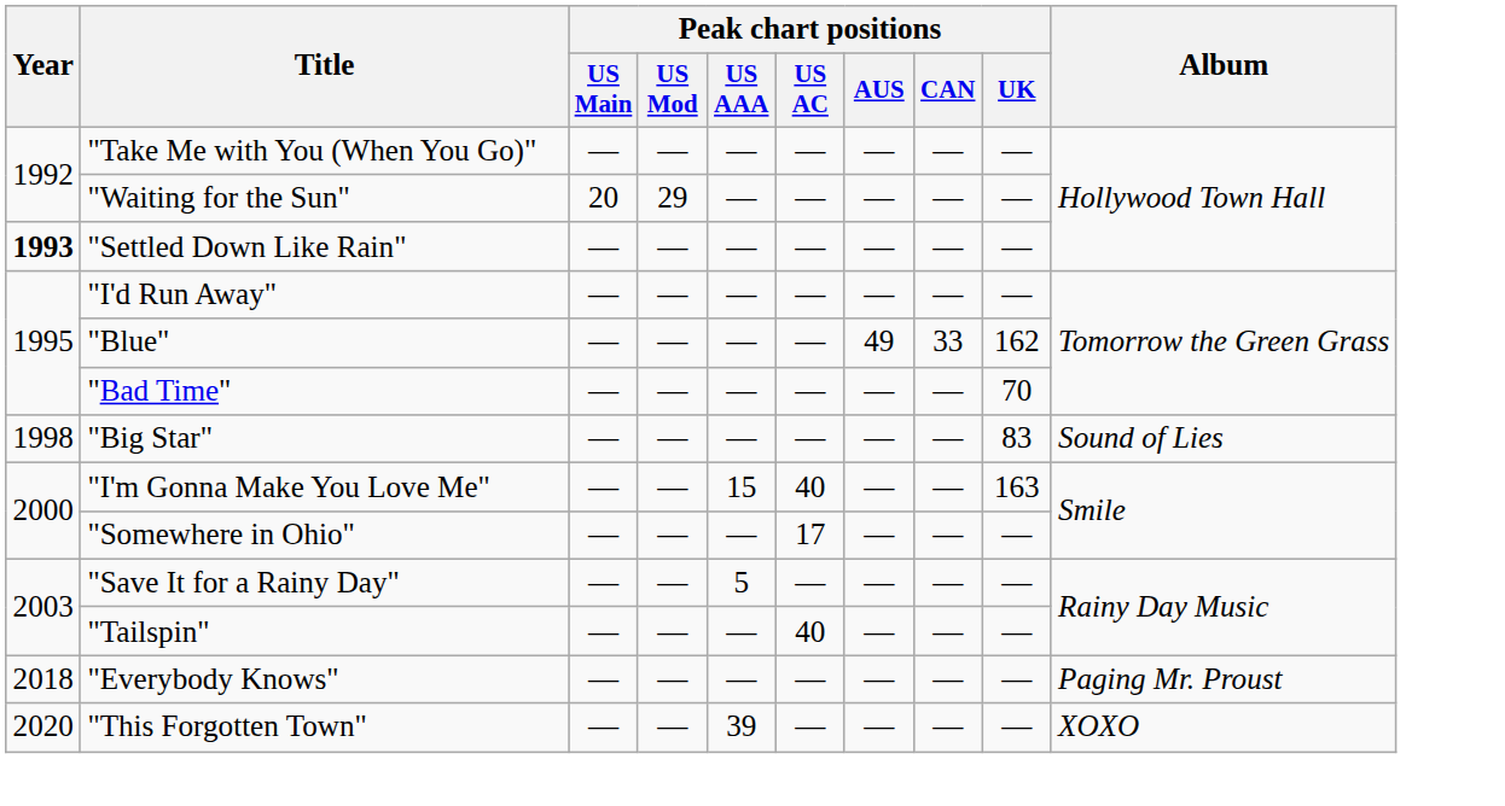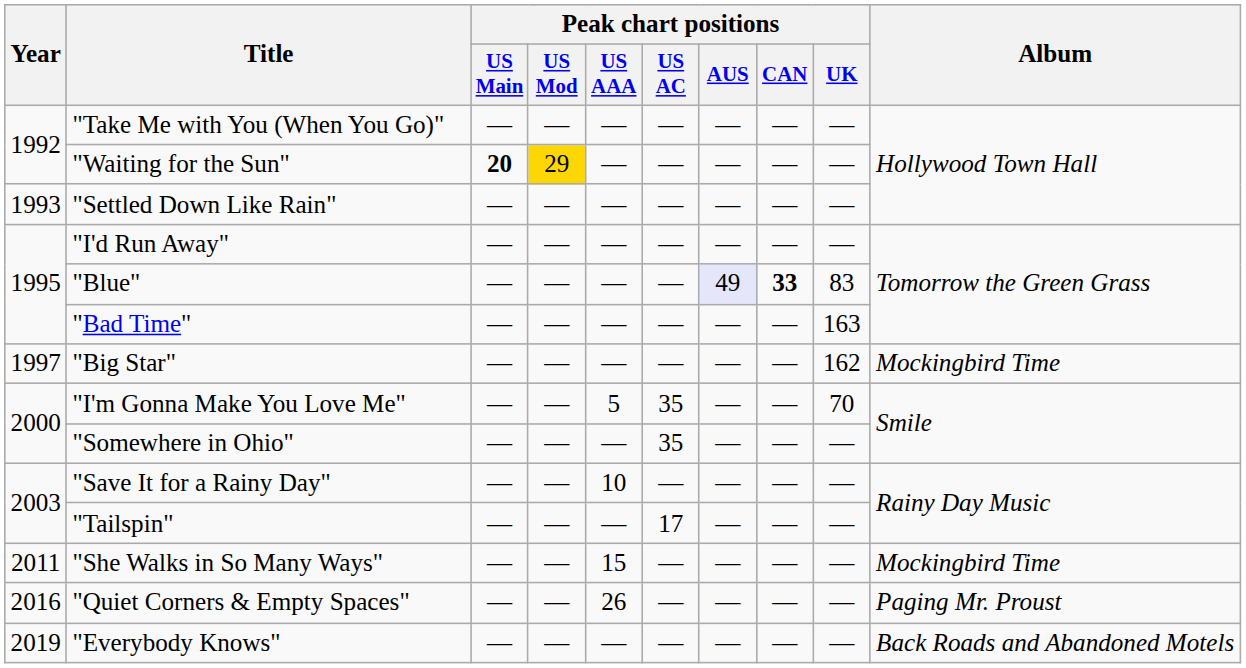 <table class="wikitable" style="text-align:center;">
 <tr>
 <th rowspan="2" style="width:25px;">Year</th>
 <th rowspan="2" style="width:250px;">Title</th>
 <th colspan="7">Peak chart positions</th>
 <th rowspan="2">Album</th>
 </tr>
 <tr style="font-size:smaller;">
 <th style="width:30px;"><a href='#'>US Main</a></th>
 <th style="width:30px;"><a href='#'>US Mod</a></th>
 <th style="width:30px;"><a href='#'>US<br>AAA</a><br></th>
 <th style="width:30px;"><a href='#'>US AC</a></th>
 <th style="width:30px;"><a href='#'>AUS</a><br></th>
 <th style="width:30px;"><a href='#'>CAN</a><br></th>
 <th style="width:30px;"><a href='#'>UK</a><br></th>
 </tr>
 <tr>
 <td rowspan="2">1992</td>
 <td style="text-align:left;">"Take Me with You (When You Go)"</td>
 <td>—</td>
 <td>—</td>
 <td>—</td>
 <td>—</td>
 <td>—</td>
 <td>—</td>
 <td>—</td>
 <td style="text-align:left;" rowspan="3"><em>Hollywood Town Hall</em></td>
 </tr>
 <tr>
 <td style="text-align:left;">"Waiting for the Sun"</td>
-<td>20</td>
-<td>29</td>
+<td><strong>20</strong></td>
+<td style="background: gold;">29</td>
 <td>—</td>
 <td>—</td>
 <td>—</td>
 <td>—</td>
 <td>—</td>
 </tr>
 <tr>
-<td><strong>1993</strong></td>
+<td>1993</td>
 <td style="text-align:left;">"Settled Down Like Rain"</td>
 <td>—</td>
 <td>—</td>
 <td>—</td>
 <td>—</td>
 <td>—</td>
 <td>—</td>
 <td>—</td>
 </tr>
 <tr>
 <td rowspan="3">1995</td>
 <td style="text-align:left;">"I'd Run Away"</td>
 <td>—</td>
 <td>—</td>
 <td>—</td>
 <td>—</td>
 <td>—</td>
 <td>—</td>
 <td>—</td>
 <td style="text-align:left;" rowspan="3"><em>Tomorrow the Green Grass</em></td>
 </tr>
 <tr>
 <td style="text-align:left;">"Blue"</td>
 <td>—</td>
 <td>—</td>
 <td>—</td>
 <td>—</td>
-<td>49</td>
-<td>33</td>
-<td>162</td>
+<td style="background: lavender;">49</td>
+<td><strong>33</strong></td>
+<td>83</td>
 </tr>
 <tr>
 <td style="text-align:left;">"<a href='#'>Bad Time</a>"</td>
 <td>—</td>
 <td>—</td>
 <td>—</td>
 <td>—</td>
 <td>—</td>
 <td>—</td>
-<td>70</td>
+<td>163</td>
 </tr>
 <tr>
-<td>1998</td>
+<td>1997</td>
 <td style="text-align:left;">"Big Star"</td>
 <td>—</td>
 <td>—</td>
 <td>—</td>
 <td>—</td>
 <td>—</td>
 <td>—</td>
-<td>83</td>
-<td style="text-align:left;"><em>Sound of Lies</em></td>
+<td>162</td>
+<td style="text-align:left;"><em>Mockingbird Time</em></td>
 </tr>
 <tr>
 <td rowspan="2">2000</td>
 <td style="text-align:left;">"I'm Gonna Make You Love Me"</td>
 <td>—</td>
 <td>—</td>
-<td>15</td>
-<td>40</td>
+<td>5</td>
+<td>35</td>
 <td>—</td>
 <td>—</td>
-<td>163</td>
+<td>70</td>
 <td rowspan="2" style="text-align:left;"><em>Smile</em></td>
 </tr>
 <tr>
 <td style="text-align:left;">"Somewhere in Ohio"</td>
 <td>—</td>
 <td>—</td>
 <td>—</td>
-<td>17</td>
+<td>35</td>
 <td>—</td>
 <td>—</td>
 <td>—</td>
 </tr>
 <tr>
 <td rowspan="2">2003</td>
 <td style="text-align:left;">"Save It for a Rainy Day"</td>
 <td>—</td>
 <td>—</td>
-<td>5</td>
+<td>10</td>
 <td>—</td>
 <td>—</td>
 <td>—</td>
 <td>—</td>
 <td rowspan="2" style="text-align:left;"><em>Rainy Day Music</em></td>
 </tr>
 <tr>
 <td style="text-align:left;">"Tailspin"</td>
 <td>—</td>
 <td>—</td>
 <td>—</td>
-<td>40</td>
+<td>17</td>
 <td>—</td>
 <td>—</td>
 <td>—</td>
 </tr>
 <tr>
-<td>2018</td>
+<td>2011</td>
+<td style="text-align:left;">"She Walks in So Many Ways"</td>
+<td>—</td>
+<td>—</td>
+<td>15</td>
+<td>—</td>
+<td>—</td>
+<td>—</td>
+<td>—</td>
+<td style="text-align:left;"><em>Mockingbird Time</em></td>
+</tr>
+<tr>
+<td>2016</td>
+<td style="text-align:left;">"Quiet Corners & Empty Spaces"</td>
+<td>—</td>
+<td>—</td>
+<td>26</td>
+<td>—</td>
+<td>—</td>
+<td>—</td>
+<td>—</td>
+<td style="text-align:left;"><em>Paging Mr. Proust</em></td>
+</tr>
+<tr>
+<td>2019</td>
 <td style="text-align:left;">"Everybody Knows"</td>
 <td>—</td>
 <td>—</td>
 <td>—</td>
 <td>—</td>
 <td>—</td>
 <td>—</td>
 <td>—</td>
-<td style="text-align:left;"><em>Paging Mr. Proust</em></td>
-</tr>
-<tr>
-<td>2020</td>
-<td style="text-align:left;">"This Forgotten Town"</td>
-<td>—</td>
-<td>—</td>
-<td>39</td>
-<td>—</td>
-<td>—</td>
-<td>—</td>
-<td>—</td>
-<td style="text-align:left;"><em>XOXO</em></td>
+<td style="text-align:left;"><em>Back Roads and Abandoned Motels</em></td>
 </tr>
 </table>
